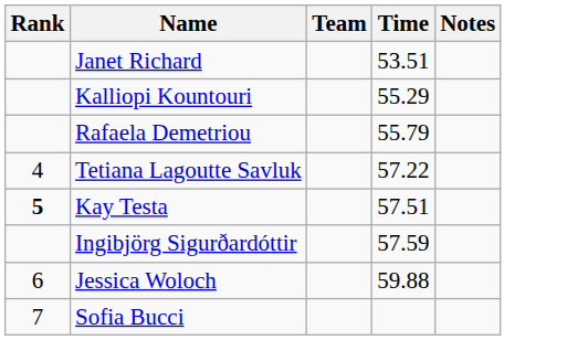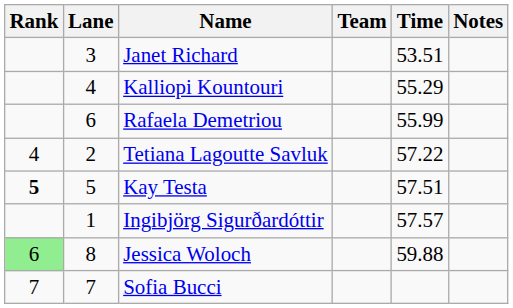 <table class="wikitable sortable" style="text-align:center">
 <tr>
 <th>Rank</th>
+<th>Lane</th>
 <th>Name</th>
 <th>Team</th>
 <th>Time</th>
 <th>Notes</th>
 </tr>
 <tr>
 <td></td>
+<td>3</td>
 <td align="left"><a href='#'>Janet Richard</a></td>
 <td align=left></td>
 <td>53.51</td>
 <td></td>
 </tr>
 <tr>
 <td></td>
+<td>4</td>
 <td align="left"><a href='#'>Kalliopi Kountouri</a></td>
 <td align=left></td>
 <td>55.29</td>
 <td></td>
 </tr>
 <tr>
 <td></td>
+<td>6</td>
 <td align="left"><a href='#'>Rafaela Demetriou</a></td>
 <td align=left></td>
-<td>55.79</td>
+<td>55.99</td>
 <td></td>
 </tr>
 <tr>
 <td>4</td>
+<td>2</td>
 <td align="left"><a href='#'>Tetiana Lagoutte Savluk</a></td>
 <td align=left></td>
 <td>57.22</td>
 <td></td>
 </tr>
 <tr>
 <td><strong>5</strong></td>
+<td>5</td>
 <td align="left"><a href='#'>Kay Testa</a></td>
 <td align=left></td>
 <td>57.51</td>
 <td></td>
 </tr>
 <tr>
 <td></td>
+<td>1</td>
 <td align="left"><a href='#'>Ingibjörg Sigurðardóttir</a></td>
 <td align=left></td>
-<td>57.59</td>
+<td>57.57</td>
 <td></td>
 </tr>
 <tr>
-<td>6</td>
+<td style="background: lightgreen;">6</td>
+<td>8</td>
 <td align="left"><a href='#'>Jessica Woloch</a></td>
 <td align=left></td>
 <td>59.88</td>
 <td></td>
 </tr>
 <tr>
 <td>7</td>
+<td>7</td>
 <td align="left"><a href='#'>Sofia Bucci</a></td>
 <td align=left></td>
 <td></td>
 <td></td>
 </tr>
 </table>
